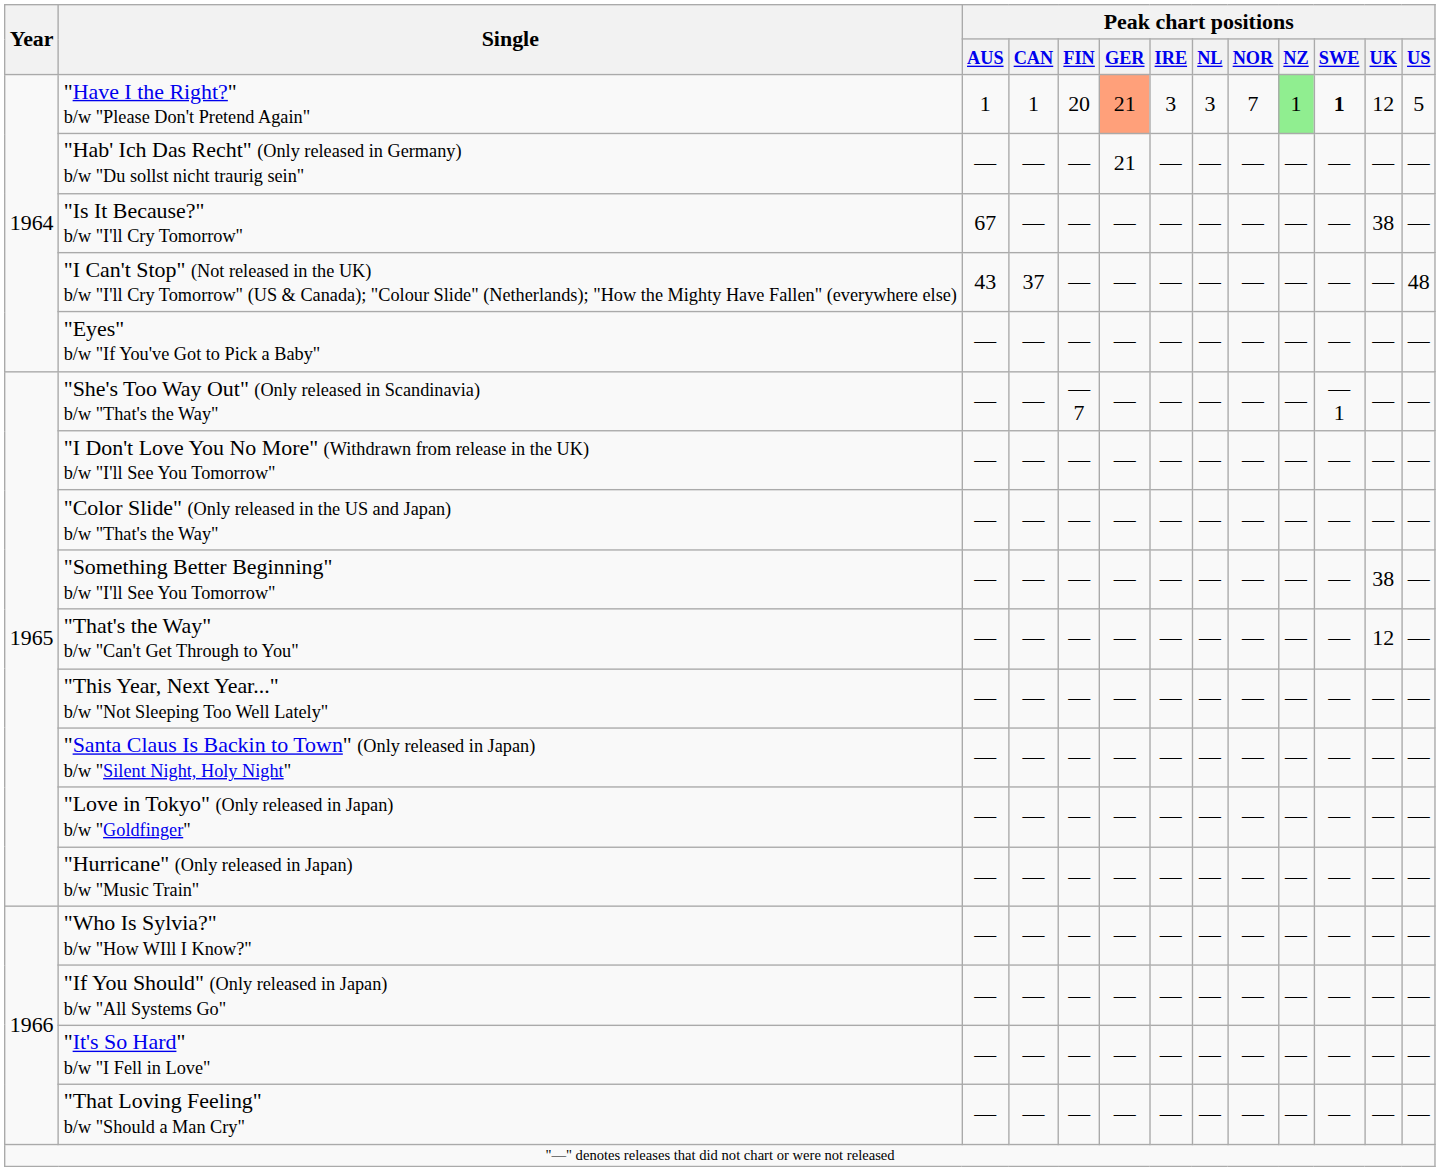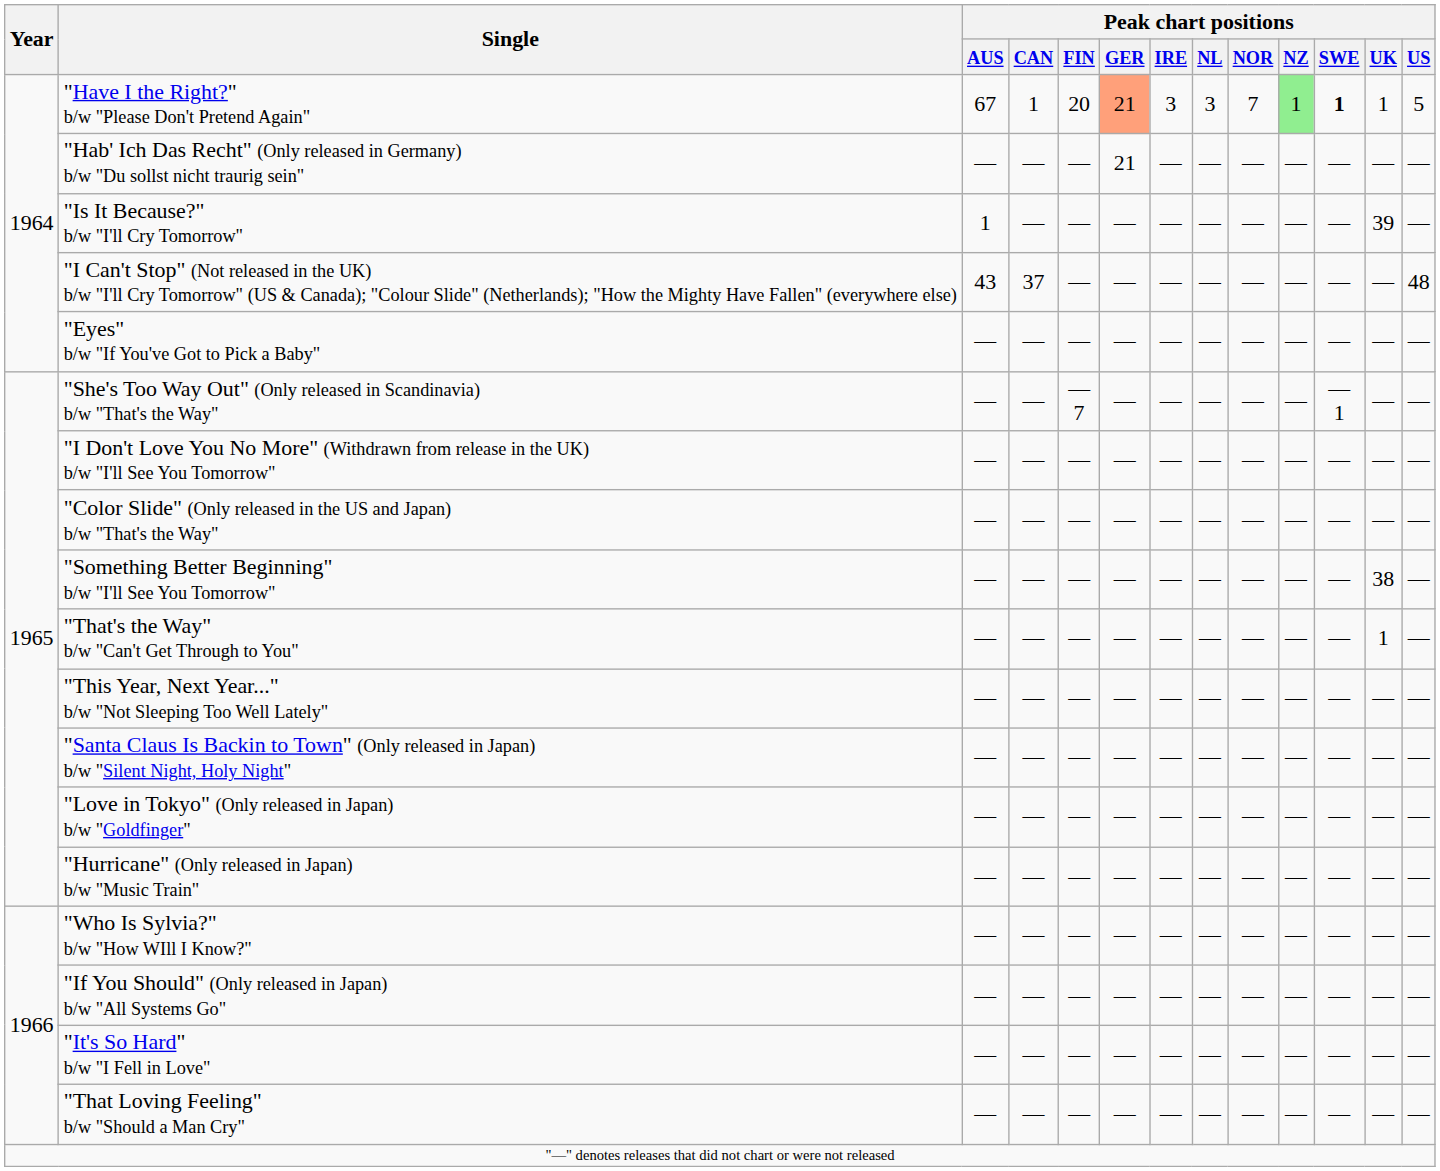 <table class="wikitable" style="text-align:center">
 <tr>
 <th rowspan="2">Year</th>
 <th rowspan="2">Single</th>
 <th colspan="11">Peak chart positions</th>
 </tr>
 <tr>
 <th><small><a href='#'>AUS</a></small></th>
 <th><small><a href='#'>CAN</a></small><br></th>
 <th><small><a href='#'>FIN</a></small><br></th>
 <th><small><a href='#'>GER</a></small><br></th>
 <th><small><a href='#'>IRE</a></small><br></th>
 <th><small><a href='#'>NL</a></small><br></th>
 <th><small><a href='#'>NOR</a></small><br></th>
 <th><small><a href='#'>NZ</a></small><br></th>
 <th><small><a href='#'>SWE</a></small><br></th>
 <th><small><a href='#'>UK</a></small><br></th>
 <th><small><a href='#'>US</a></small><br></th>
 </tr>
 <tr>
 <td rowspan="5">1964</td>
 <td align="left">"<a href='#'>Have I the Right?</a>"<br><small>b/w "Please Don't Pretend Again"</small></td>
-<td>1</td>
+<td>67</td>
 <td>1</td>
 <td>20</td>
 <td style="background: lightsalmon;">21</td>
 <td>3</td>
 <td>3</td>
 <td>7</td>
 <td style="background: lightgreen;">1</td>
 <td><strong>1</strong></td>
-<td>12</td>
+<td>1</td>
 <td>5</td>
 </tr>
 <tr>
 <td align="left">"Hab' Ich Das Recht" <small>(Only released in Germany)</small><br><small>b/w "Du sollst nicht traurig sein"</small></td>
 <td>—</td>
 <td>—</td>
 <td>—</td>
 <td>21</td>
 <td>—</td>
 <td>—</td>
 <td>—</td>
 <td>—</td>
 <td>—</td>
 <td>—</td>
 <td>—</td>
 </tr>
 <tr>
 <td align="left">"Is It Because?"<br><small>b/w "I'll Cry Tomorrow"</small></td>
-<td>67</td>
+<td>1</td>
 <td>—</td>
 <td>—</td>
 <td>—</td>
 <td>—</td>
 <td>—</td>
 <td>—</td>
 <td>—</td>
 <td>—</td>
-<td>38</td>
+<td>39</td>
 <td>—</td>
 </tr>
 <tr>
 <td align="left">"I Can't Stop" <small>(Not released in the UK)</small><br><small>b/w "I'll Cry Tomorrow" (US & Canada); "Colour Slide" (Netherlands); "How the Mighty Have Fallen" (everywhere else)</small></td>
 <td>43</td>
 <td>37</td>
 <td>—</td>
 <td>—</td>
 <td>—</td>
 <td>—</td>
 <td>—</td>
 <td>—</td>
 <td>—</td>
 <td>—</td>
 <td>48</td>
 </tr>
 <tr>
 <td align="left">"Eyes"<br><small>b/w "If You've Got to Pick a Baby"</small></td>
 <td>—</td>
 <td>—</td>
 <td>—</td>
 <td>—</td>
 <td>—</td>
 <td>—</td>
 <td>—</td>
 <td>—</td>
 <td>—</td>
 <td>—</td>
 <td>—</td>
 </tr>
 <tr>
 <td rowspan="9">1965</td>
 <td align="left">"She's Too Way Out" <small>(Only released in Scandinavia)</small><br><small>b/w "That's the Way"</small></td>
 <td>—</td>
 <td>—</td>
 <td>—<br>7</td>
 <td>—</td>
 <td>—</td>
 <td>—</td>
 <td>—</td>
 <td>—</td>
 <td>—<br>1</td>
 <td>—</td>
 <td>—</td>
 </tr>
 <tr>
 <td align="left">"I Don't Love You No More" <small>(Withdrawn from release in the UK)</small><br><small>b/w "I'll See You Tomorrow"</small></td>
 <td>—</td>
 <td>—</td>
 <td>—</td>
 <td>—</td>
 <td>—</td>
 <td>—</td>
 <td>—</td>
 <td>—</td>
 <td>—</td>
 <td>—</td>
 <td>—</td>
 </tr>
 <tr>
 <td align="left">"Color Slide" <small>(Only released in the US and Japan)</small><br><small>b/w "That's the Way"</small></td>
 <td>—</td>
 <td>—</td>
 <td>—</td>
 <td>—</td>
 <td>—</td>
 <td>—</td>
 <td>—</td>
 <td>—</td>
 <td>—</td>
 <td>—</td>
 <td>—</td>
 </tr>
 <tr>
 <td align="left">"Something Better Beginning"<br><small>b/w "I'll See You Tomorrow"</small></td>
 <td>—</td>
 <td>—</td>
 <td>—</td>
 <td>—</td>
 <td>—</td>
 <td>—</td>
 <td>—</td>
 <td>—</td>
 <td>—</td>
 <td>38</td>
 <td>—</td>
 </tr>
 <tr>
 <td align="left">"That's the Way"<br><small>b/w "Can't Get Through to You"</small></td>
 <td>—</td>
 <td>—</td>
 <td>—</td>
 <td>—</td>
 <td>—</td>
 <td>—</td>
 <td>—</td>
 <td>—</td>
 <td>—</td>
-<td>12</td>
+<td>1</td>
 <td>—</td>
 </tr>
 <tr>
 <td align="left">"This Year, Next Year..."<br><small>b/w "Not Sleeping Too Well Lately"</small></td>
 <td>—</td>
 <td>—</td>
 <td>—</td>
 <td>—</td>
 <td>—</td>
 <td>—</td>
 <td>—</td>
 <td>—</td>
 <td>—</td>
 <td>—</td>
 <td>—</td>
 </tr>
 <tr>
 <td align="left">"<a href='#'>Santa Claus Is Backin to Town</a>" <small>(Only released in Japan)</small><br><small>b/w "<a href='#'>Silent Night, Holy Night</a>"</small></td>
 <td>—</td>
 <td>—</td>
 <td>—</td>
 <td>—</td>
 <td>—</td>
 <td>—</td>
 <td>—</td>
 <td>—</td>
 <td>—</td>
 <td>—</td>
 <td>—</td>
 </tr>
 <tr>
 <td align="left">"Love in Tokyo" <small>(Only released in Japan)</small><br><small>b/w "<a href='#'>Goldfinger</a>"</small></td>
 <td>—</td>
 <td>—</td>
 <td>—</td>
 <td>—</td>
 <td>—</td>
 <td>—</td>
 <td>—</td>
 <td>—</td>
 <td>—</td>
 <td>—</td>
 <td>—</td>
 </tr>
 <tr>
 <td align="left">"Hurricane" <small>(Only released in Japan)</small><br><small>b/w "Music Train"</small></td>
 <td>—</td>
 <td>—</td>
 <td>—</td>
 <td>—</td>
 <td>—</td>
 <td>—</td>
 <td>—</td>
 <td>—</td>
 <td>—</td>
 <td>—</td>
 <td>—</td>
 </tr>
 <tr>
 <td rowspan="4">1966</td>
 <td align="left">"Who Is Sylvia?"<br><small>b/w "How WIll I Know?"</small></td>
 <td>—</td>
 <td>—</td>
 <td>—</td>
 <td>—</td>
 <td>—</td>
 <td>—</td>
 <td>—</td>
 <td>—</td>
 <td>—</td>
 <td>—</td>
 <td>—</td>
 </tr>
 <tr>
 <td align="left">"If You Should" <small>(Only released in Japan)</small><br><small>b/w "All Systems Go"</small></td>
 <td>—</td>
 <td>—</td>
 <td>—</td>
 <td>—</td>
 <td>—</td>
 <td>—</td>
 <td>—</td>
 <td>—</td>
 <td>—</td>
 <td>—</td>
 <td>—</td>
 </tr>
 <tr>
 <td align="left">"<a href='#'>It's So Hard</a>"<br><small>b/w "I Fell in Love"</small></td>
 <td>—</td>
 <td>—</td>
 <td>—</td>
 <td>—</td>
 <td>—</td>
 <td>—</td>
 <td>—</td>
 <td>—</td>
 <td>—</td>
 <td>—</td>
 <td>—</td>
 </tr>
 <tr>
 <td align="left">"That Loving Feeling"<br><small>b/w "Should a Man Cry"</small></td>
 <td>—</td>
 <td>—</td>
 <td>—</td>
 <td>—</td>
 <td>—</td>
 <td>—</td>
 <td>—</td>
 <td>—</td>
 <td>—</td>
 <td>—</td>
 <td>—</td>
 </tr>
 <tr>
 <td colspan="13" style="font-size:8pt">"—" denotes releases that did not chart or were not released</td>
 </tr>
 </table>
